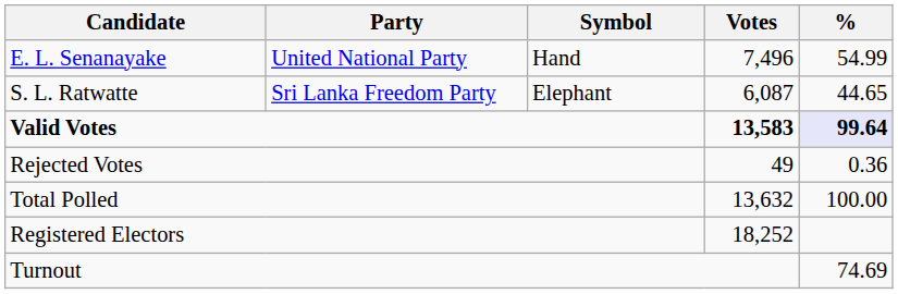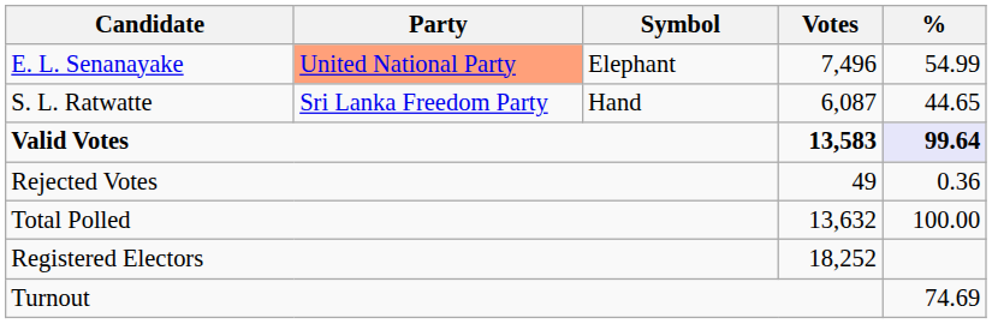 <table class="wikitable" border="1" style="text-align:right;">
 <tr>
 <th align=left width="180">Candidate</th>
 <th align=left width="180">Party</th>
 <th align=left width="120">Symbol</th>
 <th align=left width="60">Votes</th>
 <th align=left width="60">%</th>
 </tr>
 <tr>
 <td align=left><a href='#'>E. L. Senanayake</a></td>
-<td align=left><a href='#'>United National Party</a></td>
-<td align=left>Hand</td>
+<td align=left style="background: lightsalmon;"><a href='#'>United National Party</a></td>
+<td align=left>Elephant</td>
 <td align=right>7,496</td>
 <td align=right>54.99</td>
 </tr>
 <tr>
 <td align=left>S. L. Ratwatte</td>
 <td align=left><a href='#'>Sri Lanka Freedom Party</a></td>
-<td align=left>Elephant</td>
+<td align=left>Hand</td>
 <td align=right>6,087</td>
 <td align=right>44.65</td>
 </tr>
 <tr>
 <td align=left colspan=3><strong>Valid Votes</strong></td>
 <td align=right><strong>13,583</strong></td>
 <td align=right style="background: lavender;"><strong>99.64</strong></td>
 </tr>
 <tr>
 <td align=left colspan=3>Rejected Votes</td>
 <td align=right>49</td>
 <td align=right>0.36</td>
 </tr>
 <tr>
 <td align=left colspan=3>Total Polled</td>
 <td align=right>13,632</td>
 <td align=right>100.00</td>
 </tr>
 <tr>
 <td align=left colspan=3>Registered Electors</td>
 <td align=right>18,252</td>
 <td></td>
 </tr>
 <tr>
 <td align=left colspan=4>Turnout</td>
 <td align=right>74.69</td>
 </tr>
 </table>
